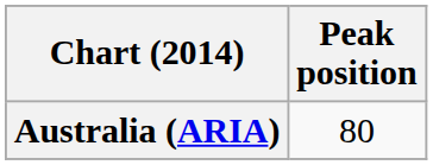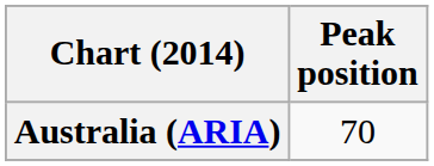 <table class="wikitable plainrowheaders" style="text-align:center">
 <tr>
 <th scope="col">Chart (2014)</th>
 <th scope="col">Peak<br>position</th>
 </tr>
 <tr>
 <th scope="row">Australia (<a href='#'>ARIA</a>)</th>
-<td>80</td>
+<td>70</td>
 </tr>
 </table>
